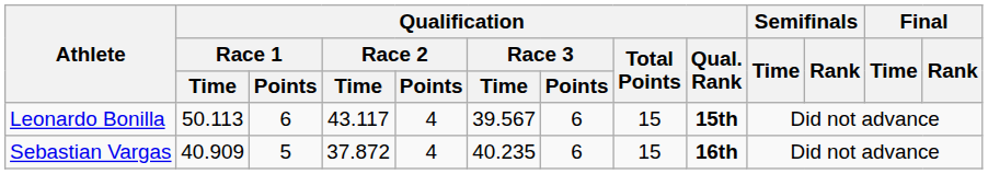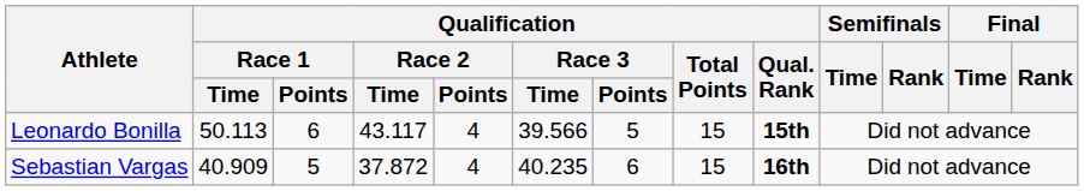 <table class="wikitable" border="1" style="font-size:90%">
 <tr>
 <th rowspan=3>Athlete</th>
 <th colspan=8>Qualification</th>
 <th colspan=2>Semifinals</th>
 <th colspan=2>Final</th>
 </tr>
 <tr>
 <th colspan=2>Race 1</th>
 <th colspan=2>Race 2</th>
 <th colspan=2>Race 3</th>
 <th rowspan=2>Total<br>Points</th>
 <th rowspan=2>Qual.<br>Rank</th>
 <th rowspan=2>Time</th>
 <th rowspan=2>Rank</th>
 <th rowspan=2>Time</th>
 <th rowspan=2>Rank</th>
 </tr>
 <tr>
 <th>Time</th>
 <th>Points</th>
 <th>Time</th>
 <th>Points</th>
 <th>Time</th>
 <th>Points</th>
 </tr>
 <tr>
 <td><a href='#'>Leonardo Bonilla</a></td>
 <td align=center>50.113</td>
 <td align=center>6</td>
 <td align=center>43.117</td>
 <td align=center>4</td>
-<td align=center>39.567</td>
-<td align=center>6</td>
+<td align=center>39.566</td>
+<td align=center>5</td>
 <td align=center>15</td>
 <td align=center><strong>15th</strong></td>
 <td align=center colspan=7>Did not advance</td>
 </tr>
 <tr>
 <td><a href='#'>Sebastian Vargas</a></td>
 <td align=center>40.909</td>
 <td align=center>5</td>
 <td align=center>37.872</td>
 <td align=center>4</td>
 <td align=center>40.235</td>
 <td align=center>6</td>
 <td align=center>15</td>
 <td align=center><strong>16th</strong></td>
 <td align=center colspan=7>Did not advance</td>
 </tr>
 </table>
